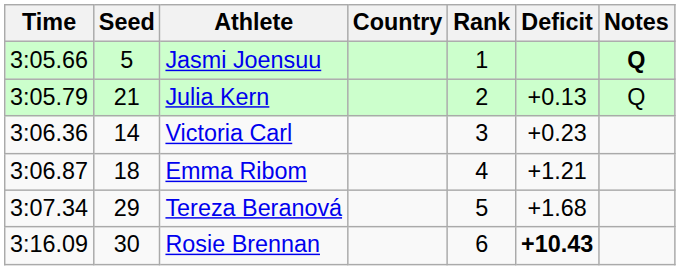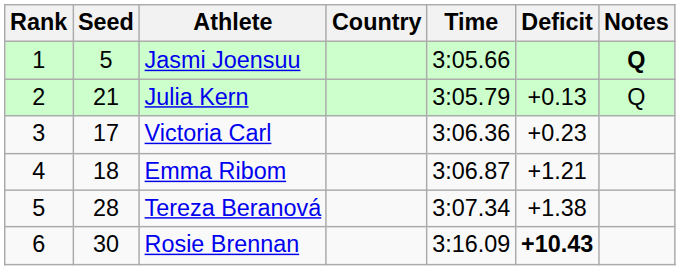 <table class="wikitable sortable" style="text-align:center">
 <tr>
-<th>Time</th>
+<th>Rank</th>
 <th>Seed</th>
 <th>Athlete</th>
 <th>Country</th>
-<th>Rank</th>
+<th>Time</th>
 <th>Deficit</th>
 <th>Notes</th>
 </tr>
 <tr bgcolor=ccffcc>
-<td>3:05.66</td>
+<td>1</td>
 <td>5</td>
 <td align=left><a href='#'>Jasmi Joensuu</a></td>
 <td align=left></td>
-<td>1</td>
+<td>3:05.66</td>
 <td></td>
 <td><strong>Q</strong></td>
 </tr>
 <tr bgcolor=ccffcc>
-<td>3:05.79</td>
+<td>2</td>
 <td>21</td>
 <td align=left><a href='#'>Julia Kern</a></td>
 <td align=left></td>
-<td>2</td>
+<td>3:05.79</td>
 <td>+0.13</td>
 <td>Q</td>
 </tr>
 <tr>
-<td>3:06.36</td>
-<td>14</td>
+<td>3</td>
+<td>17</td>
 <td align=left><a href='#'>Victoria Carl</a></td>
 <td align=left></td>
-<td>3</td>
+<td>3:06.36</td>
 <td>+0.23</td>
 <td></td>
 </tr>
 <tr>
-<td>3:06.87</td>
+<td>4</td>
 <td>18</td>
 <td align=left><a href='#'>Emma Ribom</a></td>
 <td align=left></td>
-<td>4</td>
+<td>3:06.87</td>
 <td>+1.21</td>
 <td></td>
 </tr>
 <tr>
-<td>3:07.34</td>
-<td>29</td>
+<td>5</td>
+<td>28</td>
 <td align=left><a href='#'>Tereza Beranová</a></td>
 <td align=left></td>
-<td>5</td>
-<td>+1.68</td>
+<td>3:07.34</td>
+<td>+1.38</td>
 <td></td>
 </tr>
 <tr>
-<td>3:16.09</td>
+<td>6</td>
 <td>30</td>
 <td align=left><a href='#'>Rosie Brennan</a></td>
 <td align=left></td>
-<td>6</td>
+<td>3:16.09</td>
 <td><strong>+10.43</strong></td>
 <td></td>
 </tr>
 </table>
